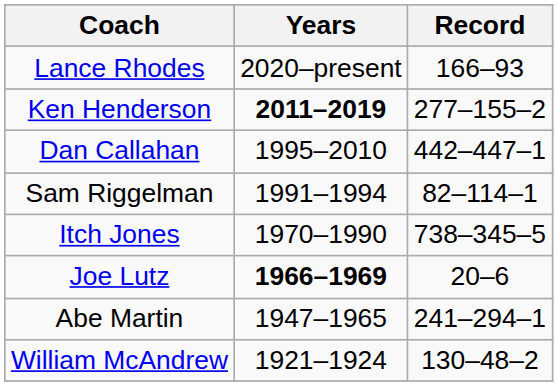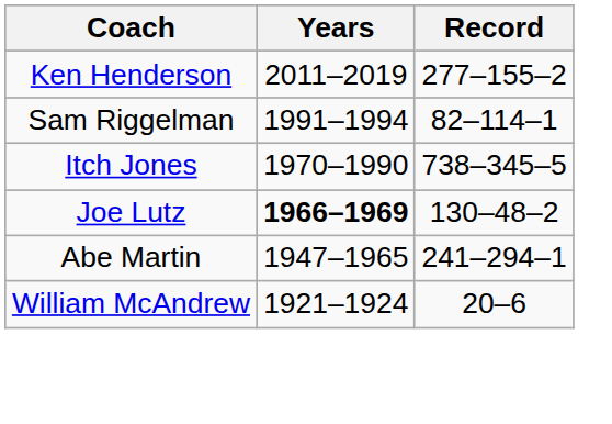 <table class=wikitable style="text-align:center;">
 <tr>
 <th>Coach</th>
 <th>Years</th>
 <th>Record</th>
 </tr>
 <tr>
-<td><a href='#'>Lance Rhodes</a></td>
-<td>2020–present</td>
-<td>166–93</td>
-</tr>
-<tr>
 <td><a href='#'>Ken Henderson</a></td>
-<td><strong>2011–2019</strong></td>
+<td>2011–2019</td>
 <td>277–155–2</td>
-</tr>
-<tr>
-<td><a href='#'>Dan Callahan</a></td>
-<td>1995–2010</td>
-<td>442–447–1</td>
 </tr>
 <tr>
 <td>Sam Riggelman</td>
 <td>1991–1994</td>
 <td>82–114–1</td>
 </tr>
 <tr>
 <td><a href='#'>Itch Jones</a></td>
 <td>1970–1990</td>
 <td>738–345–5</td>
 </tr>
 <tr>
 <td><a href='#'>Joe Lutz</a></td>
 <td><strong>1966–1969</strong></td>
-<td>20–6</td>
+<td>130–48–2</td>
 </tr>
 <tr>
 <td>Abe Martin</td>
 <td>1947–1965</td>
 <td>241–294–1</td>
 </tr>
 <tr>
 <td><a href='#'>William McAndrew</a></td>
 <td>1921–1924</td>
-<td>130–48–2</td>
+<td>20–6</td>
 </tr>
 </table>
